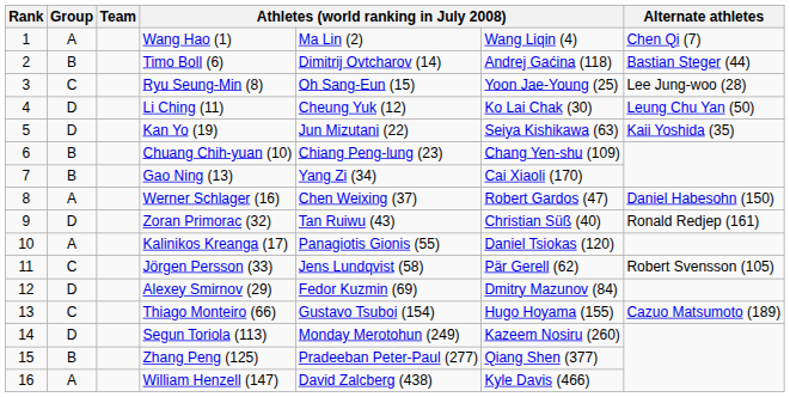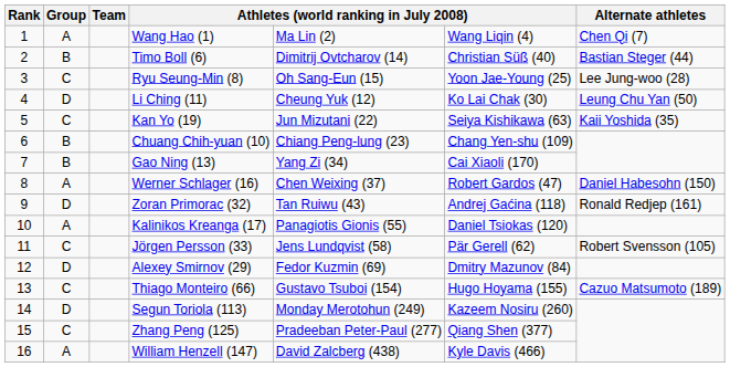 <table class="wikitable sortable">
 <tr>
 <th>Rank</th>
 <th>Group</th>
 <th>Team</th>
 <th class="unsortable" colspan=3>Athletes (world ranking in July 2008)</th>
 <th class="unsortable">Alternate athletes</th>
 </tr>
 <tr>
 <td align=center>1</td>
 <td align=center>A</td>
 <td></td>
 <td><a href='#'>Wang Hao</a> (1)</td>
 <td><a href='#'>Ma Lin</a> (2)</td>
 <td><a href='#'>Wang Liqin</a> (4)</td>
 <td><a href='#'>Chen Qi</a> (7)</td>
 </tr>
 <tr>
 <td align=center>2</td>
 <td align=center>B</td>
 <td></td>
 <td><a href='#'>Timo Boll</a> (6)</td>
 <td><a href='#'>Dimitrij Ovtcharov</a> (14)</td>
-<td><a href='#'>Andrej Gaćina</a> (118)</td>
+<td><a href='#'>Christian Süß</a> (40)</td>
 <td><a href='#'>Bastian Steger</a> (44)</td>
 </tr>
 <tr>
 <td align=center>3</td>
 <td align=center>C</td>
 <td></td>
 <td><a href='#'>Ryu Seung-Min</a> (8)</td>
 <td><a href='#'>Oh Sang-Eun</a> (15)</td>
 <td><a href='#'>Yoon Jae-Young</a> (25)</td>
 <td>Lee Jung-woo (28)</td>
 </tr>
 <tr>
 <td align=center>4</td>
 <td align=center>D</td>
 <td></td>
 <td><a href='#'>Li Ching</a> (11)</td>
 <td><a href='#'>Cheung Yuk</a> (12)</td>
 <td><a href='#'>Ko Lai Chak</a> (30)</td>
 <td><a href='#'>Leung Chu Yan</a> (50)</td>
 </tr>
 <tr>
 <td align=center>5</td>
-<td align=center>D</td>
+<td align=center>C</td>
 <td></td>
 <td><a href='#'>Kan Yo</a> (19)</td>
 <td><a href='#'>Jun Mizutani</a> (22)</td>
 <td><a href='#'>Seiya Kishikawa</a> (63)</td>
 <td><a href='#'>Kaii Yoshida</a> (35)</td>
 </tr>
 <tr>
 <td align=center>6</td>
 <td align=center>B</td>
 <td></td>
 <td><a href='#'>Chuang Chih-yuan</a> (10)</td>
 <td><a href='#'>Chiang Peng-lung</a> (23)</td>
 <td><a href='#'>Chang Yen-shu</a> (109)</td>
 </tr>
 <tr>
 <td align=center>7</td>
 <td align=center>B</td>
 <td></td>
 <td><a href='#'>Gao Ning</a> (13)</td>
 <td><a href='#'>Yang Zi</a> (34)</td>
 <td><a href='#'>Cai Xiaoli</a> (170)</td>
 </tr>
 <tr>
 <td align=center>8</td>
 <td align=center>A</td>
 <td></td>
 <td><a href='#'>Werner Schlager</a> (16)</td>
 <td><a href='#'>Chen Weixing</a> (37)</td>
 <td><a href='#'>Robert Gardos</a> (47)</td>
 <td><a href='#'>Daniel Habesohn</a> (150)</td>
 </tr>
 <tr>
 <td align=center>9</td>
 <td align=center>D</td>
 <td></td>
 <td><a href='#'>Zoran Primorac</a> (32)</td>
 <td><a href='#'>Tan Ruiwu</a> (43)</td>
-<td><a href='#'>Christian Süß</a> (40)</td>
+<td><a href='#'>Andrej Gaćina</a> (118)</td>
 <td>Ronald Redjep (161)</td>
 </tr>
 <tr>
 <td align=center>10</td>
 <td align=center>A</td>
 <td></td>
 <td><a href='#'>Kalinikos Kreanga</a> (17)</td>
 <td><a href='#'>Panagiotis Gionis</a> (55)</td>
 <td><a href='#'>Daniel Tsiokas</a> (120)</td>
 </tr>
 <tr>
 <td align=center>11</td>
 <td align=center>C</td>
 <td></td>
 <td><a href='#'>Jörgen Persson</a> (33)</td>
 <td><a href='#'>Jens Lundqvist</a> (58)</td>
 <td><a href='#'>Pär Gerell</a> (62)</td>
 <td>Robert Svensson (105)</td>
 </tr>
 <tr>
 <td align=center>12</td>
 <td align=center>D</td>
 <td></td>
 <td><a href='#'>Alexey Smirnov</a> (29)</td>
 <td><a href='#'>Fedor Kuzmin</a> (69)</td>
 <td><a href='#'>Dmitry Mazunov</a> (84)</td>
 </tr>
 <tr>
 <td align=center>13</td>
 <td align=center>C</td>
 <td></td>
 <td><a href='#'>Thiago Monteiro</a> (66)</td>
 <td><a href='#'>Gustavo Tsuboi</a> (154)</td>
 <td><a href='#'>Hugo Hoyama</a> (155)</td>
 <td><a href='#'>Cazuo Matsumoto</a> (189)</td>
 </tr>
 <tr>
 <td align=center>14</td>
 <td align=center>D</td>
 <td></td>
 <td><a href='#'>Segun Toriola</a> (113)</td>
 <td><a href='#'>Monday Merotohun</a> (249)</td>
 <td><a href='#'>Kazeem Nosiru</a> (260)</td>
 </tr>
 <tr>
 <td align=center>15</td>
-<td align=center>B</td>
+<td align=center>C</td>
 <td></td>
 <td><a href='#'>Zhang Peng</a> (125)</td>
 <td><a href='#'>Pradeeban Peter-Paul</a> (277)</td>
 <td><a href='#'>Qiang Shen</a> (377)</td>
 </tr>
 <tr>
 <td align=center>16</td>
 <td align=center>A</td>
 <td></td>
 <td><a href='#'>William Henzell</a> (147)</td>
 <td><a href='#'>David Zalcberg</a> (438)</td>
 <td><a href='#'>Kyle Davis</a> (466)</td>
 </tr>
 </table>
